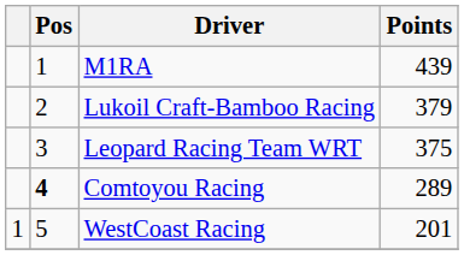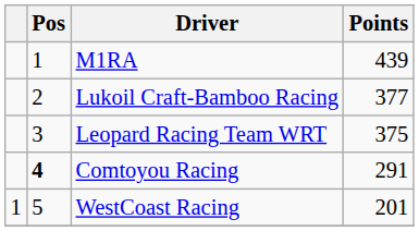 <table class="wikitable" style="font-size: 95%;">
 <tr>
 <th></th>
 <th>Pos</th>
 <th>Driver</th>
 <th>Points</th>
 </tr>
 <tr>
 <td align="left"></td>
 <td>1</td>
 <td> <a href='#'>M1RA</a></td>
 <td align="right">439</td>
 </tr>
 <tr>
 <td align="left"></td>
 <td>2</td>
 <td> <a href='#'>Lukoil Craft-Bamboo Racing</a></td>
-<td align="right">379</td>
+<td align="right">377</td>
 </tr>
 <tr>
 <td align="left"></td>
 <td>3</td>
 <td> <a href='#'>Leopard Racing Team WRT</a></td>
 <td align="right">375</td>
 </tr>
 <tr>
 <td align="left"></td>
 <td><strong>4</strong></td>
 <td> <a href='#'>Comtoyou Racing</a></td>
-<td align="right">289</td>
+<td align="right">291</td>
 </tr>
 <tr>
 <td align="left"> 1</td>
 <td>5</td>
 <td> <a href='#'>WestCoast Racing</a></td>
 <td align="right">201</td>
 </tr>
 <tr>
 </tr>
 </table>
